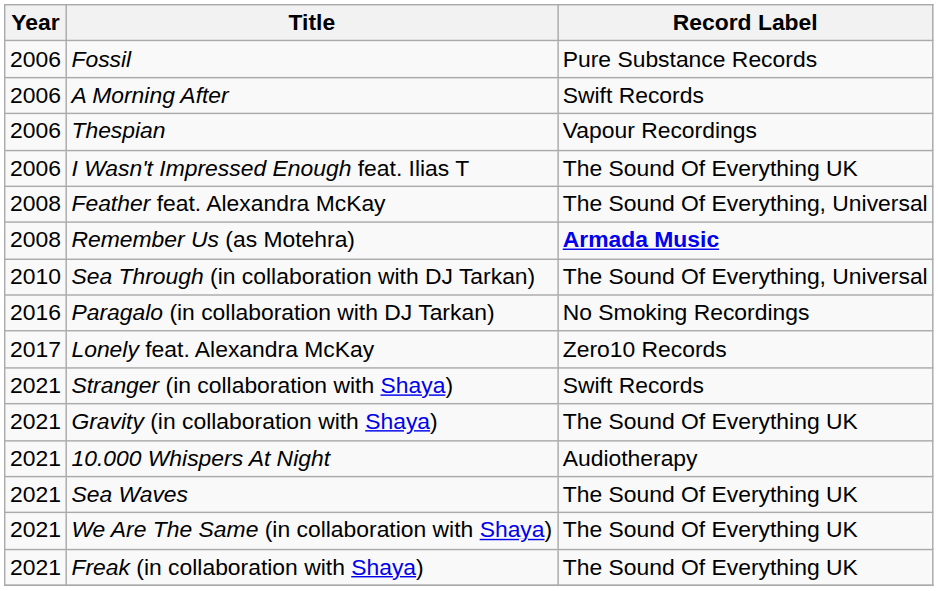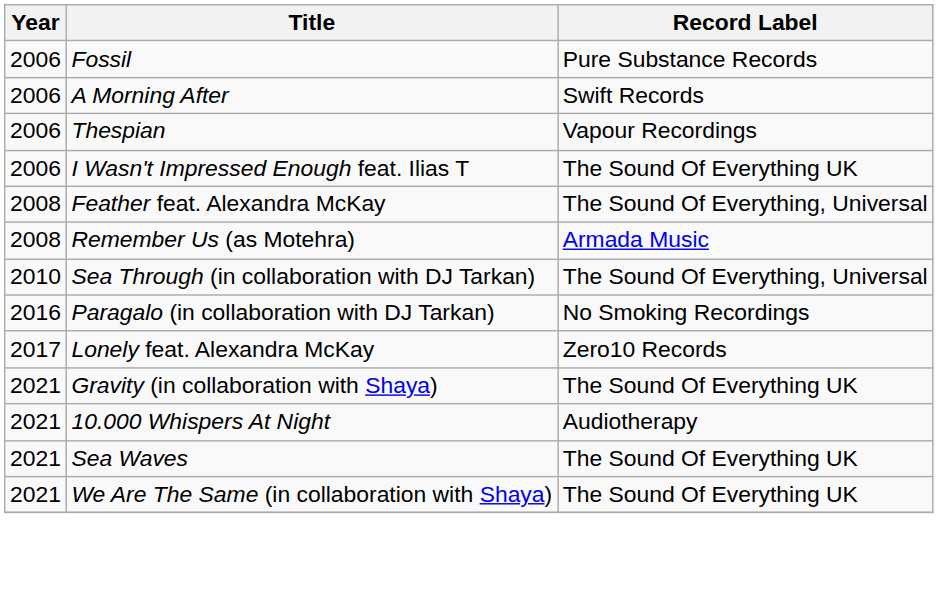 <table class="wikitable sortable">
 <tr>
 <th>Year</th>
 <th>Title</th>
 <th>Record Label</th>
 </tr>
 <tr>
 <td>2006</td>
 <td><em>Fossil</em></td>
 <td>Pure Substance Records</td>
 </tr>
 <tr>
 <td>2006</td>
 <td><em>A Morning After</em></td>
 <td>Swift Records</td>
 </tr>
 <tr>
 <td>2006</td>
 <td><em>Thespian</em></td>
 <td>Vapour Recordings</td>
 </tr>
 <tr>
 <td>2006</td>
 <td><em>I Wasn't Impressed Enough</em> feat. Ilias T</td>
 <td>The Sound Of Everything UK</td>
 </tr>
 <tr>
 <td>2008</td>
 <td><em>Feather</em> feat. Alexandra McKay</td>
 <td>The Sound Of Everything, Universal</td>
 </tr>
 <tr>
 <td>2008</td>
 <td><em>Remember Us</em> (as Motehra)</td>
-<td><strong><a href='#'>Armada Music</a></strong></td>
+<td><a href='#'>Armada Music</a></td>
 </tr>
 <tr>
 <td>2010</td>
 <td><em>Sea Through</em> (in collaboration with DJ Tarkan)</td>
 <td>The Sound Of Everything, Universal</td>
 </tr>
 <tr>
 <td>2016</td>
 <td><em>Paragalo</em> (in collaboration with DJ Tarkan)</td>
 <td>No Smoking Recordings</td>
 </tr>
 <tr>
 <td>2017</td>
 <td><em>Lonely</em> feat. Alexandra McKay</td>
 <td>Zero10 Records</td>
-</tr>
-<tr>
-<td>2021</td>
-<td><em>Stranger</em> (in collaboration with <a href='#'>Shaya</a>)</td>
-<td>Swift Records</td>
 </tr>
 <tr>
 <td>2021</td>
 <td><em>Gravity</em> (in collaboration with <a href='#'>Shaya</a>)</td>
 <td>The Sound Of Everything UK</td>
 </tr>
 <tr>
 <td>2021</td>
 <td><em>10.000 Whispers At Night</em></td>
 <td>Audiotherapy</td>
 </tr>
 <tr>
 <td>2021</td>
 <td><em>Sea Waves</em></td>
 <td>The Sound Of Everything UK</td>
 </tr>
 <tr>
 <td>2021</td>
 <td><em>We Are The Same</em> (in collaboration with <a href='#'>Shaya</a>)</td>
 <td>The Sound Of Everything UK</td>
 </tr>
 <tr>
-<td>2021</td>
-<td><em>Freak</em> (in collaboration with <a href='#'>Shaya</a>)</td>
-<td>The Sound Of Everything UK</td>
-</tr>
-<tr>
 </tr>
 </table>
